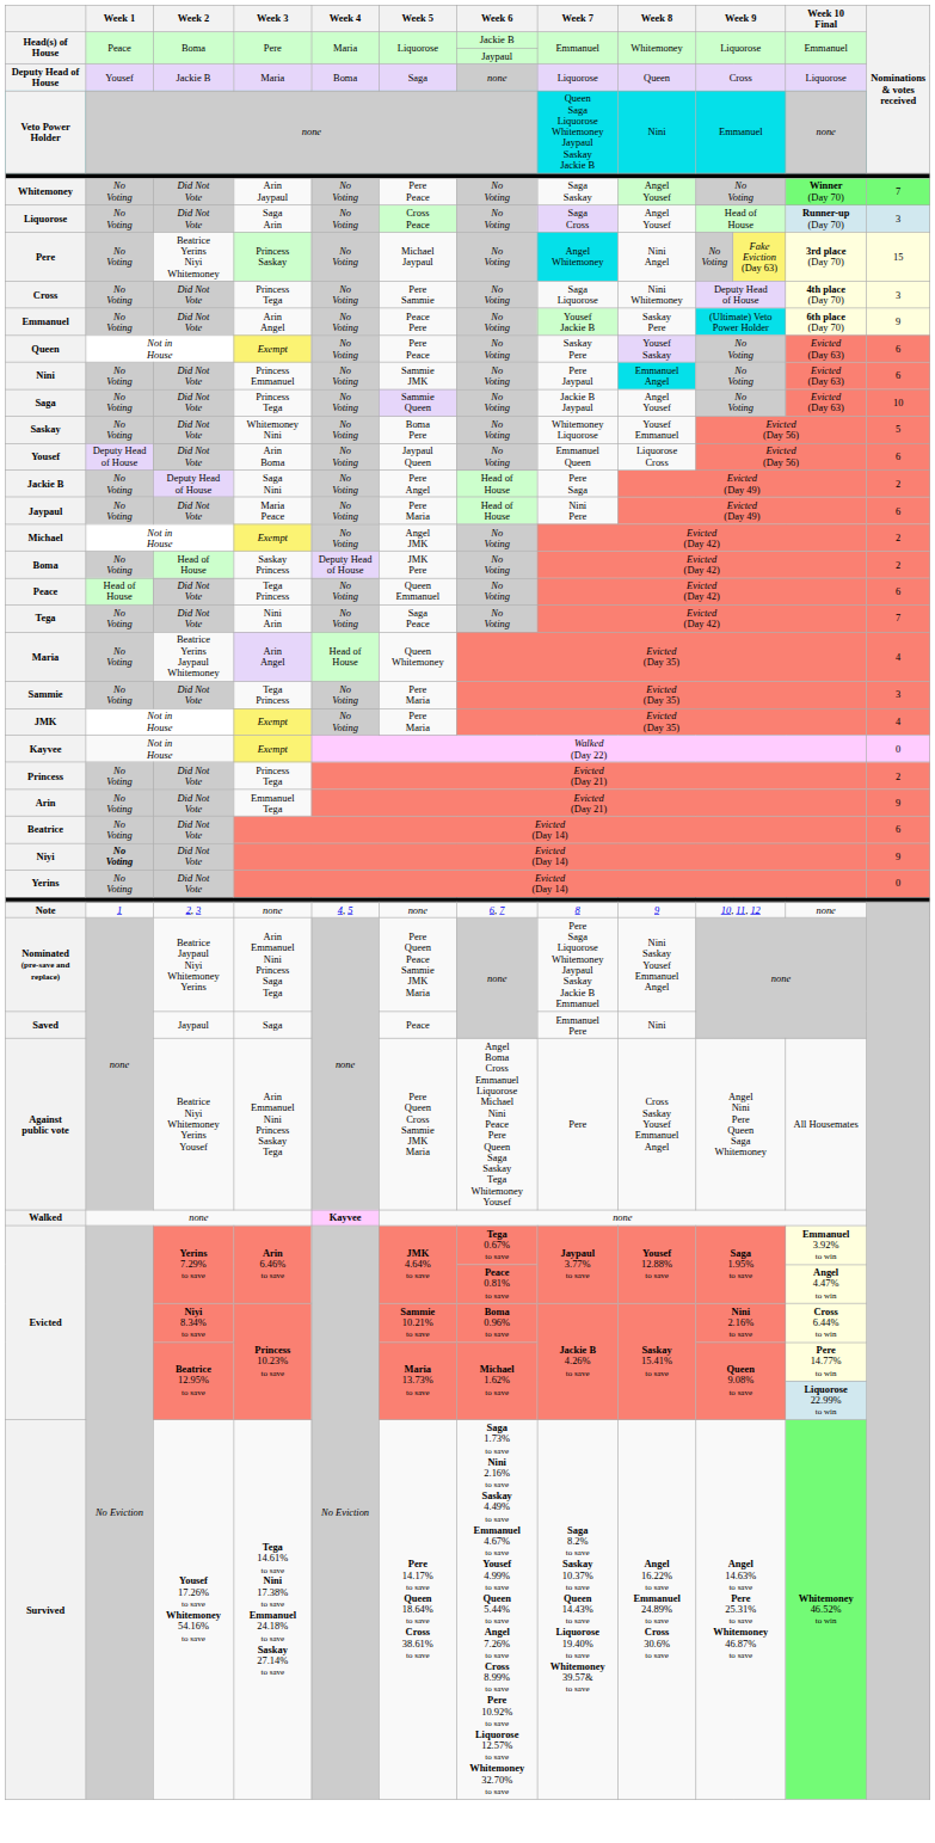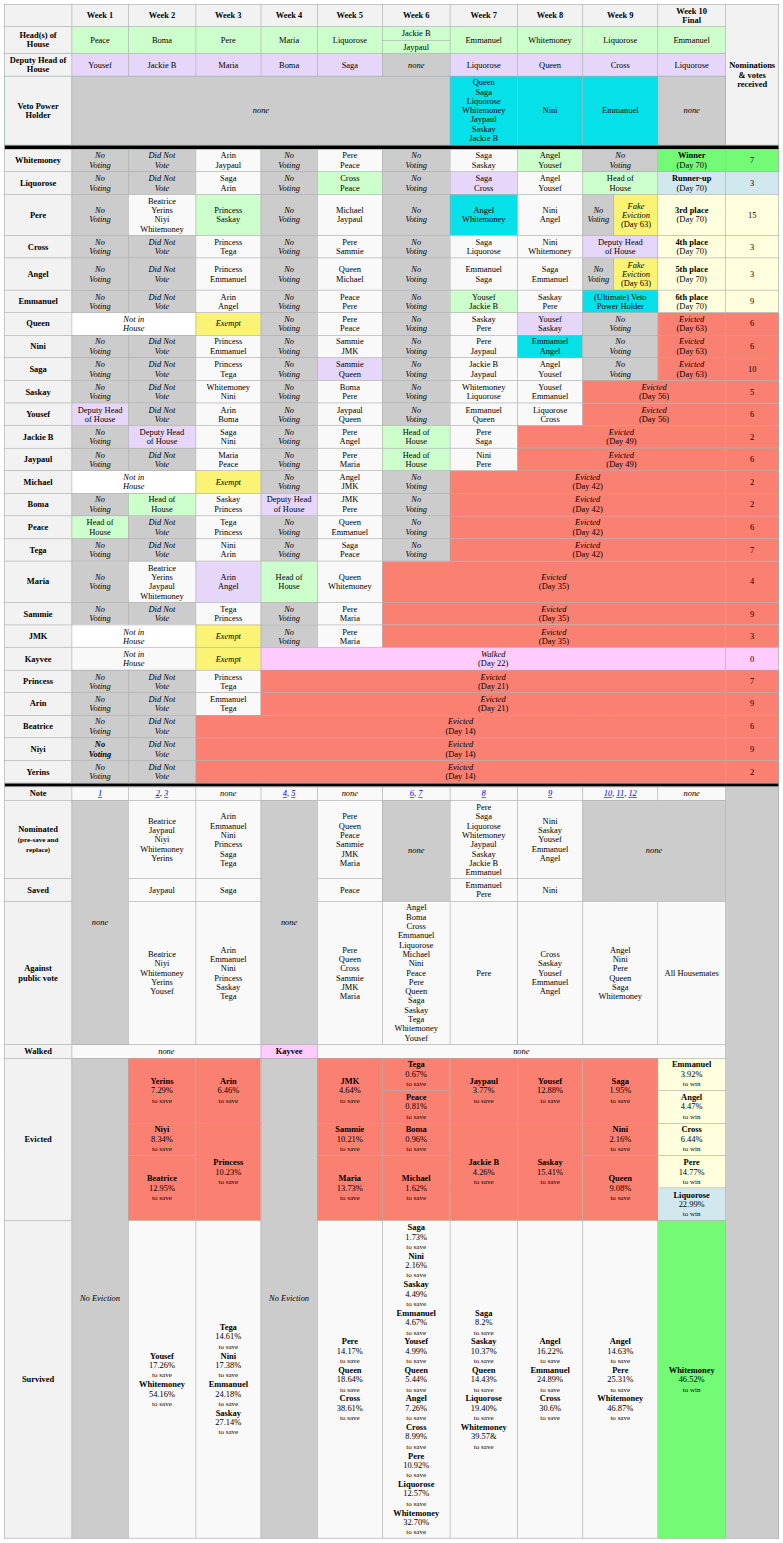 <table class="wikitable" style="text-align:center; font-size:85%; line-height:15px;">
 <tr>
 <th style="width:5%;"></th>
 <th style="width:5%;">Week 1</th>
 <th style="width:5%;">Week 2</th>
 <th style="width:5%;">Week 3</th>
 <th style="width:5%;">Week 4</th>
 <th style="width:5%;">Week 5</th>
 <th style="width:5%;">Week 6</th>
 <th style="width:5%;">Week 7</th>
 <th style="width:5%;">Week 8</th>
 <th colspan="2" style="width:5%;">Week 9</th>
 <th style="width:5%;">Week 10<br>Final</th>
 <th rowspan="5" style="width:1%;">Nominations<br>& votes<br>received</th>
 </tr>
 <tr>
 <th rowspan="2">Head(s) of<br>House</th>
 <td rowspan="2" style="background:#cfc;">Peace</td>
 <td rowspan="2" style="background:#cfc;">Boma</td>
 <td rowspan="2" style="background:#cfc;">Pere</td>
 <td rowspan="2" style="background:#cfc;">Maria</td>
 <td rowspan="2" style="background:#cfc;">Liquorose</td>
 <td style="background:#cfc;">Jackie B</td>
 <td rowspan="2" style="background:#cfc;">Emmanuel</td>
 <td rowspan="2" style="background:#cfc;">Whitemoney</td>
 <td colspan="2" rowspan="2" style="background:#cfc;">Liquorose</td>
 <td rowspan="2" style="background:#cfc;">Emmanuel</td>
 </tr>
 <tr style="background:#cfc;" |>
 <td style="background:#cfc;">Jaypaul</td>
 </tr>
 <tr style="background:#E6D6FA;" |>
 <th>Deputy Head of<br>House</th>
 <td>Yousef</td>
 <td>Jackie B</td>
 <td>Maria</td>
 <td>Boma</td>
 <td>Saga</td>
 <td style="background:#ccc;"><em>none</em></td>
 <td>Liquorose</td>
 <td>Queen</td>
 <td colspan="2">Cross</td>
 <td>Liquorose</td>
 </tr>
 <tr style="background:#05E0E9">
 <th>Veto Power Holder</th>
 <td colspan="6" style="background:#ccc;"><em>none</em></td>
 <td>Queen<br>Saga<br>Liquorose<br>Whitemoney<br>Jaypaul<br>Saskay<br>Jackie B<br></td>
 <td>Nini</td>
 <td colspan="2">Emmanuel</td>
 <td style="background:#ccc;"><em>none</em></td>
 </tr>
 <tr>
 <td colspan="13" style="background:#000;"></td>
 </tr>
 <tr>
 <th>Whitemoney</th>
 <td style="background:#ccc;"><em>No<br>Voting</em></td>
 <td style="background:#ccc;"><em>Did Not<br>Vote</em></td>
 <td>Arin<br>Jaypaul</td>
 <td style="background:#ccc;"><em>No<br>Voting</em></td>
 <td>Pere<br>Peace</td>
 <td style="background:#ccc;"><em>No<br>Voting</em></td>
 <td>Saga<br>Saskay</td>
 <td style="background:#cfc;">Angel<br>Yousef</td>
 <td colspan="2" style="background:#ccc;"><em>No<br>Voting</em></td>
 <td style="background:#73FB76"><strong>Winner</strong><br>(Day 70)</td>
 <td style="background:#73FB76">7</td>
 </tr>
 <tr>
 <th>Liquorose</th>
 <td style="background:#ccc;"><em>No<br>Voting</em></td>
 <td style="background:#ccc;"><em>Did Not<br>Vote</em></td>
 <td>Saga<br>Arin</td>
 <td style="background:#ccc;"><em>No<br>Voting</em></td>
 <td style="background:#cfc;">Cross<br>Peace</td>
 <td style="background:#ccc;"><em>No<br>Voting</em></td>
 <td style="background:#E6D6FA;">Saga<br>Cross</td>
 <td>Angel<br>Yousef</td>
 <td colspan="2" style="background:#cfc;">Head of<br>House</td>
 <td style="background:#D1E8EF"><strong>Runner-up</strong><br>(Day 70)</td>
 <td style="background:#D1E8EF">3</td>
 </tr>
 <tr>
 <th>Pere</th>
 <td style="background:#ccc;"><em>No<br>Voting</em></td>
 <td>Beatrice<br>Yerins<br>Niyi<br>Whitemoney</td>
 <td style="background:#cfc;">Princess<br>Saskay</td>
 <td style="background:#ccc;"><em>No<br>Voting</em></td>
 <td>Michael<br>Jaypaul</td>
 <td style="background:#ccc;"><em>No<br>Voting</em></td>
 <td style="background:#05E0E9">Angel<br>Whitemoney</td>
 <td>Nini<br>Angel</td>
 <td style="background:#ccc;"><em>No<br>Voting</em></td>
 <td style="background:#FBF373"><em>Fake Eviction</em><br>(Day 63)</td>
 <td style="background:#FFFFDD;"><strong>3rd place</strong><br>(Day 70)</td>
 <td style="background:#FFFFDD;">15</td>
 </tr>
 <tr>
 <th>Cross</th>
 <td style="background:#ccc;"><em>No<br>Voting</em></td>
 <td style="background:#ccc;"><em>Did Not<br>Vote</em></td>
 <td>Princess<br>Tega</td>
 <td style="background:#ccc;"><em>No<br>Voting</em></td>
 <td>Pere<br>Sammie</td>
 <td style="background:#ccc;"><em>No<br>Voting</em></td>
 <td>Saga<br>Liquorose</td>
 <td>Nini<br>Whitemoney</td>
 <td colspan="2" style="background:#E6D6FA;">Deputy Head<br>of House</td>
 <td style="background:#FFFFDD;"><strong>4th place</strong><br>(Day 70)</td>
+<td style="background:#FFFFDD;">3</td>
+</tr>
+<tr>
+<th>Angel</th>
+<td style="background:#ccc;"><em>No<br>Voting</em></td>
+<td style="background:#ccc;"><em>Did Not<br>Vote</em></td>
+<td>Princess<br>Emmanuel</td>
+<td style="background:#ccc;"><em>No<br>Voting</em></td>
+<td>Queen<br>Michael</td>
+<td style="background:#ccc;"><em>No<br>Voting</em></td>
+<td>Emmanuel<br>Saga</td>
+<td>Saga<br>Emmanuel</td>
+<td style="background:#ccc;"><em>No<br>Voting</em></td>
+<td style="background:#FBF373"><em>Fake Eviction</em><br>(Day 63)</td>
+<td style="background:#FFFFDD;"><strong>5th place</strong><br>(Day 70)</td>
 <td style="background:#FFFFDD;">3</td>
 </tr>
 <tr>
 <th>Emmanuel</th>
 <td style="background:#ccc;"><em>No<br>Voting</em></td>
 <td style="background:#ccc;"><em>Did Not<br>Vote</em></td>
 <td>Arin<br>Angel</td>
 <td style="background:#ccc;"><em>No<br>Voting</em></td>
 <td>Peace<br>Pere</td>
 <td style="background:#ccc;"><em>No<br>Voting</em></td>
 <td style="background:#cfc;">Yousef<br>Jackie B</td>
 <td>Saskay<br>Pere</td>
 <td colspan="2" style="background:#05E0E9">(Ultimate) Veto<br>Power Holder</td>
 <td style="background:#FFFFDD;"><strong>6th place</strong><br>(Day 70)</td>
 <td style="background:#FFFFDD;">9</td>
 </tr>
 <tr>
 <th>Queen</th>
 <td colspan="2" style="background:white;"><em>Not in<br>House</em></td>
 <td style="background:#FBF373"><em>Exempt</em></td>
 <td style="background:#ccc;"><em>No<br>Voting</em></td>
 <td>Pere<br>Peace</td>
 <td style="background:#ccc;"><em>No<br>Voting</em></td>
 <td>Saskay<br>Pere</td>
 <td style="background:#E6D6FA;">Yousef<br>Saskay</td>
 <td colspan="2" style="background:#ccc;"><em>No<br>Voting</em></td>
 <td style="background:salmon;"><em>Evicted</em><br>(Day 63)</td>
 <td style="background:salmon;">6</td>
 </tr>
 <tr>
 <th>Nini</th>
 <td style="background:#ccc;"><em>No<br>Voting</em></td>
 <td style="background:#ccc;"><em>Did Not<br>Vote</em></td>
 <td>Princess<br>Emmanuel</td>
 <td style="background:#ccc;"><em>No<br>Voting</em></td>
 <td>Sammie<br>JMK</td>
 <td style="background:#ccc;"><em>No<br>Voting</em></td>
 <td>Pere<br>Jaypaul</td>
 <td style="background:#05E0E9">Emmanuel<br>Angel</td>
 <td colspan="2" style="background:#ccc;"><em>No<br>Voting</em></td>
 <td style="background:salmon;"><em>Evicted</em><br>(Day 63)</td>
 <td style="background:salmon;">6</td>
 </tr>
 <tr>
 <th>Saga</th>
 <td style="background:#ccc;"><em>No<br>Voting</em></td>
 <td style="background:#ccc;"><em>Did Not<br>Vote</em></td>
 <td>Princess<br>Tega</td>
 <td style="background:#ccc;"><em>No<br>Voting</em></td>
 <td style="background:#E6D6FA;">Sammie<br>Queen</td>
 <td style="background:#ccc;"><em>No<br>Voting</em></td>
 <td>Jackie B<br>Jaypaul</td>
 <td>Angel<br>Yousef</td>
 <td colspan="2" style="background:#ccc;"><em>No<br>Voting</em></td>
 <td style="background:salmon;"><em>Evicted</em><br>(Day 63)</td>
 <td style="background:salmon;">10</td>
 </tr>
 <tr>
 <th>Saskay</th>
 <td style="background:#ccc;"><em>No<br>Voting</em></td>
 <td style="background:#ccc;"><em>Did Not<br>Vote</em></td>
 <td>Whitemoney<br>Nini</td>
 <td style="background:#ccc;"><em>No<br>Voting</em></td>
 <td>Boma<br>Pere</td>
 <td style="background:#ccc;"><em>No<br>Voting</em></td>
 <td>Whitemoney<br>Liquorose</td>
 <td>Yousef<br>Emmanuel</td>
 <td colspan="3" style="background:salmon;"><em>Evicted</em><br>(Day 56)</td>
 <td style="background:salmon;">5</td>
 </tr>
 <tr>
 <th>Yousef</th>
 <td style="background:#E6D6FA;">Deputy Head<br>of House</td>
 <td style="background:#ccc;"><em>Did Not<br>Vote</em></td>
 <td>Arin<br>Boma</td>
 <td style="background:#ccc;"><em>No<br>Voting</em></td>
 <td>Jaypaul<br>Queen</td>
 <td style="background:#ccc;"><em>No<br>Voting</em></td>
 <td>Emmanuel<br>Queen</td>
 <td>Liquorose<br>Cross</td>
 <td colspan="3" style="background:salmon;"><em>Evicted</em><br>(Day 56)</td>
 <td style="background:salmon;">6</td>
 </tr>
 <tr>
 <th>Jackie B</th>
 <td style="background:#ccc;"><em>No<br>Voting</em></td>
 <td style="background:#E6D6FA;">Deputy Head<br>of House</td>
 <td>Saga<br>Nini</td>
 <td style="background:#ccc;"><em>No<br>Voting</em></td>
 <td>Pere<br>Angel</td>
 <td style="background:#cfc;">Head of<br>House</td>
 <td>Pere<br>Saga</td>
 <td colspan="4" style="background:salmon;"><em>Evicted</em><br>(Day 49)</td>
 <td style="background:salmon;">2</td>
 </tr>
 <tr>
 <th>Jaypaul</th>
 <td style="background:#ccc;"><em>No<br>Voting</em></td>
 <td style="background:#ccc;"><em>Did Not<br>Vote</em></td>
 <td>Maria<br>Peace</td>
 <td style="background:#ccc;"><em>No<br>Voting</em></td>
 <td>Pere<br>Maria</td>
 <td style="background:#cfc;">Head of<br>House</td>
 <td>Nini<br>Pere</td>
 <td colspan="4" style="background:salmon;"><em>Evicted</em><br>(Day 49)</td>
 <td style="background:salmon;">6</td>
 </tr>
 <tr>
 <th>Michael</th>
 <td colspan="2" style="background:white;"><em>Not in<br>House</em></td>
 <td style="background:#FBF373"><em>Exempt</em></td>
 <td style="background:#ccc;"><em>No<br>Voting</em></td>
 <td>Angel<br>JMK</td>
 <td style="background:#ccc;"><em>No<br>Voting</em></td>
 <td colspan="5" style="background:salmon;"><em>Evicted</em><br>(Day 42)</td>
 <td style="background:salmon;">2</td>
 </tr>
 <tr>
 <th>Boma</th>
 <td style="background:#ccc;"><em>No<br>Voting</em></td>
 <td style="background:#cfc;">Head of<br>House</td>
 <td>Saskay<br>Princess</td>
 <td style="background:#E6D6FA;">Deputy Head<br>of House</td>
 <td>JMK<br>Pere</td>
 <td style="background:#ccc;"><em>No<br>Voting</em></td>
 <td colspan="5" style="background:salmon;"><em>Evicted</em><br>(Day 42)</td>
 <td style="background:salmon;">2</td>
 </tr>
 <tr>
 <th>Peace</th>
 <td style="background:#cfc;">Head of<br>House</td>
 <td style="background:#ccc;"><em>Did Not<br>Vote</em></td>
 <td>Tega<br>Princess</td>
 <td style="background:#ccc;"><em>No<br>Voting</em></td>
 <td>Queen<br>Emmanuel</td>
 <td style="background:#ccc;"><em>No<br>Voting</em></td>
 <td colspan="5" style="background:salmon;"><em>Evicted</em><br>(Day 42)</td>
 <td style="background:salmon;">6</td>
 </tr>
 <tr>
 <th>Tega</th>
 <td style="background:#ccc;"><em>No<br>Voting</em></td>
 <td style="background:#ccc;"><em>Did Not<br>Vote</em></td>
 <td>Nini<br>Arin</td>
 <td style="background:#ccc;"><em>No<br>Voting</em></td>
 <td>Saga<br>Peace</td>
 <td style="background:#ccc;"><em>No<br>Voting</em></td>
 <td colspan="5" style="background:salmon;"><em>Evicted</em><br>(Day 42)</td>
 <td style="background:salmon;">7</td>
 </tr>
 <tr>
 <th>Maria</th>
 <td style="background:#ccc;"><em>No<br>Voting</em></td>
 <td>Beatrice<br>Yerins<br>Jaypaul<br>Whitemoney</td>
 <td style="background:#E6D6FA;">Arin<br>Angel</td>
 <td style="background:#cfc;">Head of<br>House</td>
 <td>Queen<br>Whitemoney</td>
 <td colspan="6" style="background:salmon;"><em>Evicted</em><br>(Day 35)</td>
 <td style="background:salmon;">4</td>
 </tr>
 <tr>
 <th>Sammie</th>
 <td style="background:#ccc;"><em>No<br>Voting</em></td>
 <td style="background:#ccc;"><em>Did Not<br>Vote</em></td>
 <td>Tega<br>Princess</td>
 <td style="background:#ccc;"><em>No<br>Voting</em></td>
 <td>Pere<br>Maria</td>
 <td colspan="6" style="background:salmon;"><em>Evicted</em><br>(Day 35)</td>
-<td style="background:salmon;">3</td>
+<td style="background:salmon;">9</td>
 </tr>
 <tr>
 <th>JMK</th>
 <td colspan="2" style="background:white;"><em>Not in<br>House</em></td>
 <td style="background:#FBF373"><em>Exempt</em></td>
 <td style="background:#ccc;"><em>No<br>Voting</em></td>
 <td>Pere<br>Maria</td>
 <td colspan="6" style="background:salmon;"><em>Evicted</em><br>(Day 35)</td>
-<td style="background:salmon;">4</td>
+<td style="background:salmon;">3</td>
 </tr>
 <tr>
 <th>Kayvee</th>
 <td colspan="2"><em>Not in<br>House</em></td>
 <td style="background:#FBF373"><em>Exempt</em></td>
 <td colspan="8" style="background:#fcf; text-align:center"><em>Walked</em> <br> (Day 22)</td>
 <td style="background:#fcf; text-align:center">0</td>
 </tr>
 <tr>
 <th>Princess</th>
 <td style="background:#ccc;"><em>No<br>Voting</em></td>
 <td style="background:#ccc;"><em>Did Not<br>Vote</em></td>
 <td>Princess<br>Tega</td>
 <td colspan="8" style="background:salmon;"><em>Evicted</em><br>(Day 21)</td>
-<td style="background:salmon;">2</td>
+<td style="background:salmon;">7</td>
 </tr>
 <tr>
 <th>Arin</th>
 <td style="background:#ccc;"><em>No<br>Voting</em></td>
 <td style="background:#ccc;"><em>Did Not<br>Vote</em></td>
 <td>Emmanuel<br>Tega</td>
 <td colspan="8" style="background:salmon;"><em>Evicted</em><br>(Day 21)</td>
 <td style="background:salmon;">9</td>
 </tr>
 <tr>
 <th>Beatrice</th>
 <td style="background:#ccc;"><em>No<br>Voting</em></td>
 <td style="background:#ccc;"><em>Did Not<br>Vote</em></td>
 <td colspan="9" style="background:salmon;"><em>Evicted</em><br>(Day 14)</td>
 <td style="background:salmon;">6</td>
 </tr>
 <tr>
 <th>Niyi</th>
 <td style="background:#ccc;"><strong><em>No<br>Voting</em></strong></td>
 <td style="background:#ccc;"><em>Did Not<br>Vote</em></td>
 <td colspan="9" style="background:salmon;"><em>Evicted</em><br>(Day 14)</td>
 <td style="background:salmon;">9</td>
 </tr>
 <tr>
 <th>Yerins</th>
 <td style="background:#ccc;"><em>No<br>Voting</em></td>
 <td style="background:#ccc;"><em>Did Not<br>Vote</em></td>
 <td colspan="9" style="background:salmon;"><em>Evicted</em><br>(Day 14)</td>
-<td style="background:salmon;">0</td>
+<td style="background:salmon;">2</td>
 </tr>
 <tr>
 <td colspan="13" style="background:#000;"></td>
 </tr>
 <tr>
 </tr>
 <tr>
 <th>Note</th>
 <td><em><a href='#'>1</a></em></td>
 <td><em><a href='#'>2</a></em>, <em><a href='#'>3</a></em></td>
 <td><em>none</em></td>
 <td><em><a href='#'>4</a></em>, <em><a href='#'>5</a></em></td>
 <td><em>none</em></td>
 <td><em><a href='#'>6</a></em>, <em><a href='#'>7</a></em></td>
 <td><em><a href='#'>8</a></em></td>
 <td><em><a href='#'>9</a></em></td>
 <td colspan="2"><em><a href='#'>10</a></em>, <em><a href='#'>11</a></em>, <em><a href='#'>12</a></em></td>
 <td><em>none</em></td>
 <td rowspan="11" style="background:#ccc;"></td>
 </tr>
 <tr>
 <th>Nominated<br><small>(pre-save and replace)</small></th>
 <td rowspan="3" style="background:#ccc;"><em>none</em></td>
 <td>Beatrice<br>Jaypaul<br>Niyi<br>Whitemoney<br>Yerins</td>
 <td>Arin<br>Emmanuel<br>Nini<br>Princess<br>Saga<br>Tega</td>
 <td rowspan="3" style="background:#ccc;"><em>none</em></td>
 <td>Pere<br>Queen<br>Peace<br>Sammie<br>JMK<br>Maria</td>
 <td rowspan="2" style="background:#ccc;"><em>none</em></td>
 <td>Pere<br>Saga<br>Liquorose<br>Whitemoney<br>Jaypaul<br>Saskay<br>Jackie B<br>Emmanuel</td>
 <td>Nini<br>Saskay<br>Yousef<br>Emmanuel<br>Angel</td>
 <td colspan="3" rowspan="2" style="background:#ccc;"><em>none</em></td>
 </tr>
 <tr>
 <th>Saved</th>
 <td>Jaypaul</td>
 <td>Saga</td>
 <td>Peace</td>
 <td>Emmanuel<br>Pere</td>
 <td>Nini</td>
 </tr>
 <tr>
 <th>Against<br>public vote</th>
 <td>Beatrice<br>Niyi<br>Whitemoney<br>Yerins<br>Yousef</td>
 <td>Arin<br>Emmanuel<br>Nini<br>Princess<br>Saskay<br>Tega</td>
 <td>Pere<br>Queen<br>Cross<br>Sammie<br>JMK<br>Maria</td>
 <td>Angel<br>Boma<br>Cross<br>Emmanuel<br>Liquorose<br>Michael<br>Nini<br>Peace<br>Pere<br>Queen<br>Saga<br>Saskay<br>Tega<br>Whitemoney<br>Yousef</td>
 <td>Pere</td>
 <td>Cross<br>Saskay<br>Yousef<br>Emmanuel<br>Angel</td>
 <td colspan="2">Angel<br>Nini<br>Pere<br>Queen<br>Saga<br>Whitemoney</td>
 <td>All Housemates</td>
 </tr>
 <tr>
 <th>Walked</th>
 <td colspan="3"><em>none</em></td>
 <td style="background:#fcf;"><strong>Kayvee</strong></td>
 <td colspan="7"><em>none</em></td>
 </tr>
 <tr>
 <th rowspan="5">Evicted</th>
 <td rowspan="6" style="background:#ccc;"><em>No Eviction</em></td>
 <td rowspan="2" style="background:salmon;"><strong>Yerins</strong><br>7.29%<br><small>to save</small></td>
 <td rowspan="2" style="background:salmon;"><strong>Arin</strong><br>6.46%<br><small>to save</small></td>
 <td rowspan="6" style="background:#ccc;"><em>No Eviction</em></td>
 <td rowspan="2" style="background:salmon;"><strong>JMK</strong><br>4.64%<br><small>to save</small></td>
 <td style="background:salmon;"><strong>Tega</strong><br>0.67%<br><small>to save</small></td>
 <td rowspan="2" style="background:salmon;"><strong>Jaypaul</strong><br>3.77%<br><small>to save</small></td>
 <td rowspan="2" style="background:salmon;"><strong>Yousef</strong><br>12.88%<br><small>to save</small></td>
 <td colspan="2" rowspan="2" style="background:salmon;"><strong>Saga</strong><br>1.95%<br><small>to save</small></td>
 <td style="background:#FFFFDD;"><strong>Emmanuel</strong><br>3.92%<br><small>to win</small></td>
 </tr>
 <tr>
 <td style="background:salmon;"><strong>Peace</strong><br>0.81%<br><small>to save</small></td>
 <td style="background:#FFFFDD;"><strong>Angel</strong><br>4.47%<br><small>to win</small></td>
 </tr>
 <tr>
 <td style="background:salmon;"><strong>Niyi</strong><br>8.34%<br><small>to save</small></td>
 <td rowspan="3" style="background:salmon;"><strong>Princess</strong><br>10.23%<br><small>to save</small></td>
 <td style="background:salmon;"><strong>Sammie</strong><br>10.21%<br><small>to save</small></td>
 <td style="background:salmon;"><strong>Boma</strong><br>0.96%<br><small>to save</small></td>
 <td rowspan="3" style="background:salmon;"><strong>Jackie B</strong><br>4.26%<br><small>to save</small></td>
 <td rowspan="3" style="background:salmon;"><strong>Saskay</strong><br>15.41%<br><small>to save</small></td>
 <td colspan="2" style="background:salmon;"><strong>Nini</strong><br>2.16%<br><small>to save</small></td>
 <td style="background:#FFFFDD;"><strong>Cross</strong><br>6.44%<br><small>to win</small></td>
 </tr>
 <tr>
 <td rowspan="2" style="background:salmon;"><strong>Beatrice</strong><br>12.95%<br><small>to save</small></td>
 <td rowspan="2" style="background:salmon;"><strong>Maria</strong><br>13.73%<br><small>to save</small></td>
 <td rowspan="2" style="background:salmon;"><strong>Michael</strong><br>1.62%<br><small>to save</small></td>
 <td colspan="2" rowspan="2" style="background:salmon;"><strong>Queen</strong><br>9.08%<br><small>to save</small></td>
 <td style="background:#FFFFDD;"><strong>Pere</strong><br>14.77%<br><small>to win</small></td>
 </tr>
 <tr>
 <td style="background:#D1E8EF"><strong>Liquorose</strong><br>22.99%<br><small>to win</small></td>
 </tr>
 <tr>
 <th>Survived</th>
 <td><strong>Yousef</strong><br>17.26%<br><small>to save</small><br><strong>Whitemoney</strong><br>54.16%<br><small>to save</small></td>
 <td><strong>Tega</strong><br>14.61%<br><small>to save</small><br><strong>Nini</strong><br>17.38%<br><small>to save</small><br><strong>Emmanuel</strong><br>24.18%<br><small>to save</small><br><strong>Saskay</strong><br>27.14%<br><small>to save</small></td>
 <td><strong>Pere</strong><br>14.17%<br><small>to save</small><br><strong>Queen</strong><br>18.64%<br><small>to save</small><br><strong>Cross</strong><br>38.61%<br><small>to save</small></td>
 <td><strong>Saga</strong><br>1.73%<br><small>to save</small><br><strong>Nini</strong><br>2.16%<br><small>to save</small><br><strong>Saskay</strong><br>4.49%<br><small>to save</small><br><strong>Emmanuel</strong><br>4.67%<br><small>to save</small><br><strong>Yousef</strong><br>4.99%<br><small>to save</small><br><strong>Queen</strong><br>5.44%<br><small>to save</small><br><strong>Angel</strong><br>7.26%<br><small>to save</small><br><strong>Cross</strong><br>8.99%<br><small>to save</small><br><strong>Pere</strong><br>10.92%<br><small>to save</small><br><strong>Liquorose</strong><br>12.57%<br><small>to save</small><br><strong>Whitemoney</strong><br>32.70%<br><small>to save</small></td>
 <td><strong>Saga</strong><br>8.2%<br><small>to save</small><br><strong>Saskay</strong><br>10.37%<br><small>to save</small><br><strong>Queen</strong><br>14.43%<br><small>to save</small><br><strong>Liquorose</strong><br>19.40%<br><small>to save</small><br><strong>Whitemoney</strong><br>39.57&<br><small>to save</small></td>
 <td><strong>Angel</strong><br>16.22%<br><small>to save</small><br><strong>Emmanuel</strong><br>24.89%<br><small>to save</small><br><strong>Cross</strong><br>30.6%<br><small>to save</small></td>
 <td colspan="2"><strong>Angel</strong><br>14.63%<br><small>to save</small><br><strong>Pere</strong><br>25.31%<br><small>to save</small><br><strong>Whitemoney</strong><br>46.87%<br><small>to save</small></td>
 <td style="background:#73FB76"><strong>Whitemoney</strong><br>46.52%<br><small>to win</small></td>
 </tr>
 </table>
